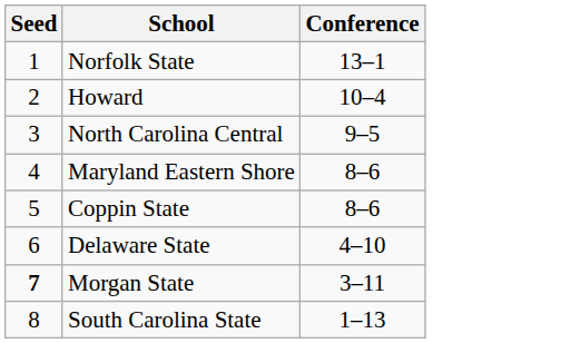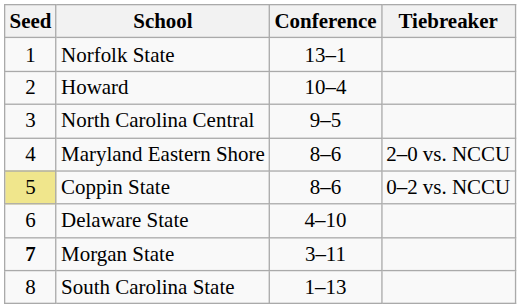 <table class="wikitable" style="text-align:center">
 <tr>
 <th>Seed</th>
 <th>School</th>
 <th>Conference</th>
+<th>Tiebreaker</th>
 </tr>
 <tr>
 <td>1</td>
 <td align="left">Norfolk State</td>
 <td>13–1</td>
+<td></td>
 </tr>
 <tr>
 <td>2</td>
 <td align="left">Howard</td>
 <td>10–4</td>
+<td></td>
 </tr>
 <tr>
 <td>3</td>
 <td align="left">North Carolina Central</td>
 <td>9–5</td>
+<td></td>
 </tr>
 <tr>
 <td>4</td>
 <td align="left">Maryland Eastern Shore</td>
 <td>8–6</td>
+<td>2–0 vs. NCCU</td>
 </tr>
 <tr>
-<td>5</td>
+<td style="background: khaki;">5</td>
 <td align="left">Coppin State</td>
 <td>8–6</td>
+<td>0–2 vs. NCCU</td>
 </tr>
 <tr>
 <td>6</td>
 <td align="left">Delaware State</td>
 <td>4–10</td>
+<td></td>
 </tr>
 <tr>
 <td><strong>7</strong></td>
 <td align="left">Morgan State</td>
 <td>3–11</td>
+<td></td>
 </tr>
 <tr>
 <td>8</td>
 <td align="left">South Carolina State</td>
 <td>1–13</td>
+<td></td>
 </tr>
 </table>
